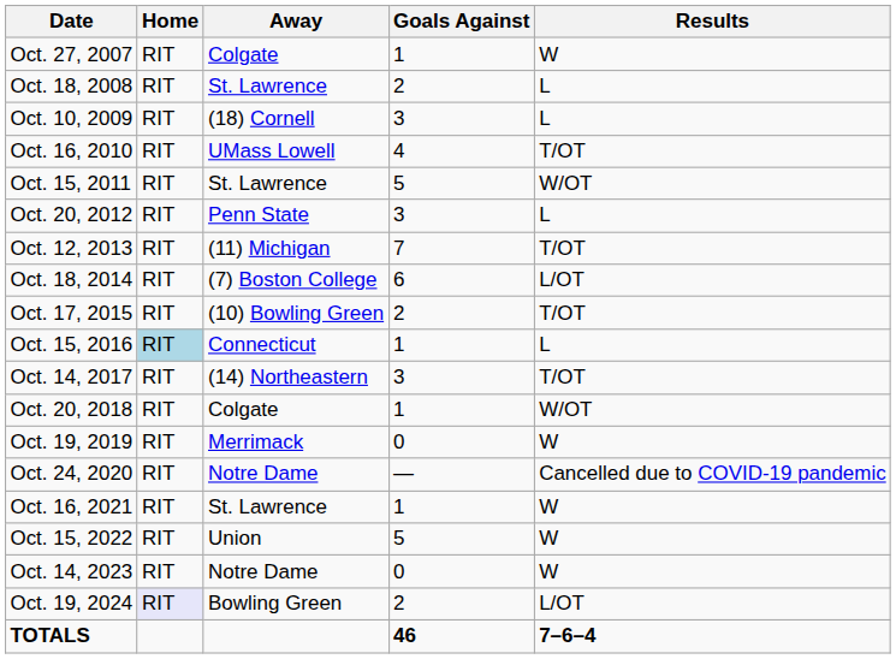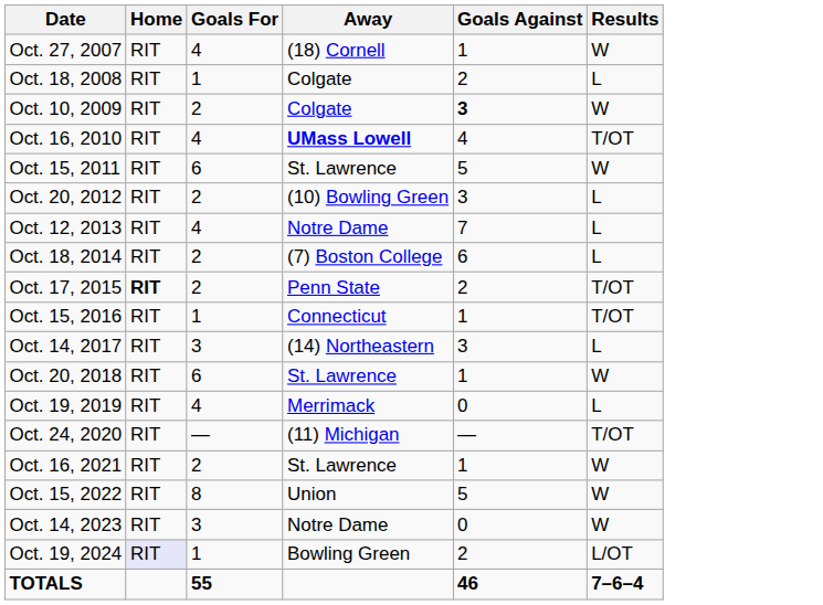 <table class="wikitable sortable">
 <tr>
 <th>Date</th>
 <th>Home</th>
+<th>Goals For</th>
 <th>Away</th>
 <th>Goals Against</th>
 <th>Results</th>
 </tr>
 <tr>
 <td>Oct. 27, 2007</td>
 <td>RIT</td>
-<td><a href='#'>Colgate</a></td>
+<td>4</td>
+<td>(18) <a href='#'>Cornell</a></td>
 <td>1</td>
 <td>W</td>
 </tr>
 <tr>
 <td>Oct. 18, 2008</td>
 <td>RIT</td>
-<td><a href='#'>St. Lawrence</a></td>
+<td>1</td>
+<td>Colgate</td>
 <td>2</td>
 <td>L</td>
 </tr>
 <tr>
 <td>Oct. 10, 2009</td>
 <td>RIT</td>
-<td>(18) <a href='#'>Cornell</a></td>
-<td>3</td>
-<td>L</td>
+<td>2</td>
+<td><a href='#'>Colgate</a></td>
+<td><strong>3</strong></td>
+<td>W</td>
 </tr>
 <tr>
 <td>Oct. 16, 2010</td>
 <td>RIT</td>
-<td><a href='#'>UMass Lowell</a></td>
+<td>4</td>
+<td><strong><a href='#'>UMass Lowell</a></strong></td>
 <td>4</td>
 <td>T/OT</td>
 </tr>
 <tr>
 <td>Oct. 15, 2011</td>
 <td>RIT</td>
+<td>6</td>
 <td>St.  Lawrence</td>
 <td>5</td>
-<td>W/OT</td>
+<td>W</td>
 </tr>
 <tr>
 <td>Oct. 20, 2012</td>
 <td>RIT</td>
-<td><a href='#'>Penn State</a></td>
+<td>2</td>
+<td>(10) <a href='#'>Bowling Green</a></td>
 <td>3</td>
 <td>L</td>
 </tr>
 <tr>
 <td>Oct. 12, 2013</td>
 <td>RIT</td>
-<td>(11) <a href='#'>Michigan</a></td>
+<td>4</td>
+<td><a href='#'>Notre Dame</a></td>
 <td>7</td>
-<td>T/OT</td>
+<td>L</td>
 </tr>
 <tr>
 <td>Oct. 18, 2014</td>
 <td>RIT</td>
+<td>2</td>
 <td>(7) <a href='#'>Boston College</a></td>
 <td>6</td>
-<td>L/OT</td>
+<td>L</td>
 </tr>
 <tr>
 <td>Oct. 17, 2015</td>
-<td>RIT</td>
-<td>(10) <a href='#'>Bowling Green</a></td>
+<td><strong>RIT</strong></td>
+<td>2</td>
+<td><a href='#'>Penn State</a></td>
 <td>2</td>
 <td>T/OT</td>
 </tr>
 <tr>
 <td>Oct. 15, 2016</td>
-<td style="background: lightblue;">RIT</td>
+<td>RIT</td>
+<td>1</td>
 <td><a href='#'>Connecticut</a></td>
 <td>1</td>
-<td>L</td>
+<td>T/OT</td>
 </tr>
 <tr>
 <td>Oct. 14, 2017</td>
 <td>RIT</td>
+<td>3</td>
 <td>(14) <a href='#'>Northeastern</a></td>
 <td>3</td>
-<td>T/OT</td>
+<td>L</td>
 </tr>
 <tr>
 <td>Oct. 20, 2018</td>
 <td>RIT</td>
-<td>Colgate</td>
+<td>6</td>
+<td><a href='#'>St. Lawrence</a></td>
 <td>1</td>
-<td>W/OT</td>
+<td>W</td>
 </tr>
 <tr>
 <td>Oct. 19, 2019</td>
 <td>RIT</td>
+<td>4</td>
 <td><a href='#'>Merrimack</a></td>
 <td>0</td>
-<td>W</td>
+<td>L</td>
 </tr>
 <tr>
 <td>Oct. 24, 2020</td>
 <td>RIT</td>
-<td><a href='#'>Notre Dame</a></td>
 <td>—</td>
-<td>Cancelled due to <a href='#'>COVID-19 pandemic</a></td>
+<td>(11) <a href='#'>Michigan</a></td>
+<td>—</td>
+<td>T/OT</td>
 </tr>
 <tr>
 <td>Oct. 16, 2021</td>
 <td>RIT</td>
+<td>2</td>
 <td>St.  Lawrence</td>
 <td>1</td>
 <td>W</td>
 </tr>
 <tr>
 <td>Oct. 15, 2022</td>
 <td>RIT</td>
+<td>8</td>
 <td>Union</td>
 <td>5</td>
 <td>W</td>
 </tr>
 <tr>
 <td>Oct. 14, 2023</td>
 <td>RIT</td>
+<td>3</td>
 <td>Notre Dame</td>
 <td>0</td>
 <td>W</td>
 </tr>
 <tr>
 <td>Oct. 19, 2024</td>
 <td style="background: lavender;">RIT</td>
+<td>1</td>
 <td>Bowling Green</td>
 <td>2</td>
 <td>L/OT</td>
 </tr>
 <tr>
 <td><strong>TOTALS</strong></td>
 <td></td>
+<td><strong>55</strong></td>
 <td></td>
 <td><strong>46</strong></td>
 <td><strong>7–6–4</strong></td>
 </tr>
 </table>
